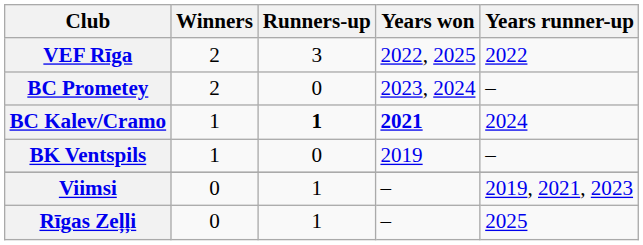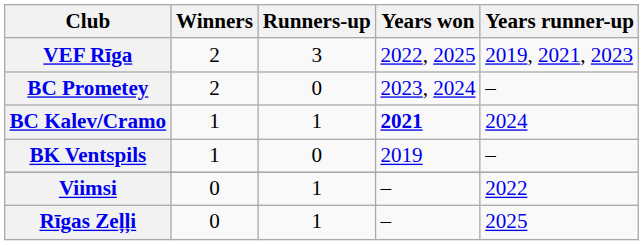 <table class="wikitable plainrowheaders sortable">
 <tr>
 <th scope=col>Club</th>
 <th scope=col>Winners</th>
 <th scope=col>Runners-up</th>
 <th scope=col>Years won</th>
 <th scope=col>Years runner-up</th>
 </tr>
 <tr>
 <th scope=row> <a href='#'>VEF Rīga</a></th>
 <td style="text-align:center;">2</td>
 <td style="text-align:center;">3</td>
 <td><a href='#'>2022</a>, <a href='#'>2025</a></td>
-<td><a href='#'>2022</a></td>
+<td><a href='#'>2019</a>, <a href='#'>2021</a>, <a href='#'>2023</a></td>
 </tr>
 <tr>
 <th scope=row> <a href='#'>BC Prometey</a></th>
 <td style="text-align:center;">2</td>
 <td style="text-align:center;">0</td>
 <td><a href='#'>2023</a>, <a href='#'>2024</a></td>
 <td>–</td>
 </tr>
 <tr>
 <th scope=row> <a href='#'>BC Kalev/Cramo</a></th>
 <td style="text-align:center;">1</td>
-<td style="text-align:center;"><strong>1</strong></td>
+<td style="text-align:center;">1</td>
 <td><strong><a href='#'>2021</a></strong></td>
 <td><a href='#'>2024</a></td>
 </tr>
 <tr>
 <th scope=row> <a href='#'>BK Ventspils</a></th>
 <td style="text-align:center;">1</td>
 <td style="text-align:center;">0</td>
 <td><a href='#'>2019</a></td>
 <td>–</td>
 </tr>
 <tr>
 </tr>
 <tr>
 <th scope=row> <a href='#'>Viimsi</a></th>
 <td style="text-align:center;">0</td>
 <td style="text-align:center;">1</td>
 <td>–</td>
-<td><a href='#'>2019</a>, <a href='#'>2021</a>, <a href='#'>2023</a></td>
+<td><a href='#'>2022</a></td>
 </tr>
 <tr>
 <th scope=row> <a href='#'>Rīgas Zeļļi</a></th>
 <td style="text-align:center;">0</td>
 <td style="text-align:center;">1</td>
 <td>–</td>
 <td><a href='#'>2025</a></td>
 </tr>
 </table>
